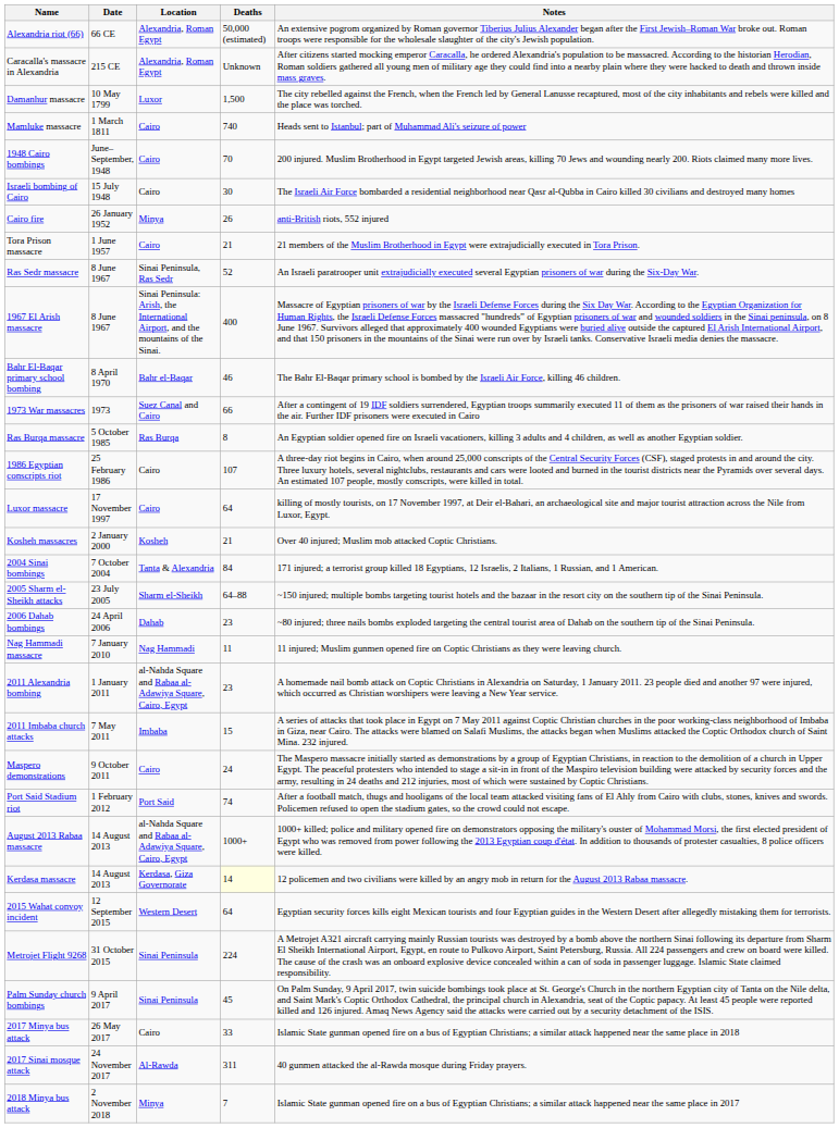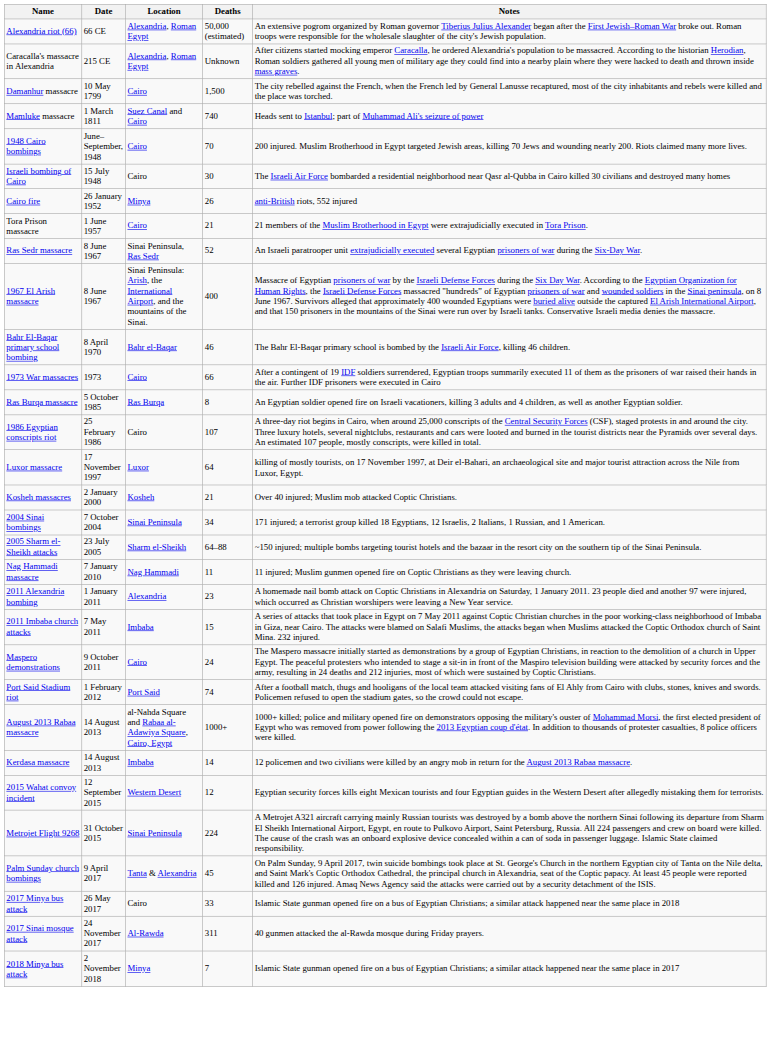 <table class="sortable wikitable" style="font-size:90%;">
 <tr>
 <th style="width:120px;">Name</th>
 <th data-sort-type="date" style="width:65px;">Date</th>
 <th style="width:120px;">Location</th>
 <th data-sort-type="number" style="width:75px;">Deaths</th>
 <th class="unsortable">Notes</th>
 </tr>
 <tr>
 <td><a href='#'>Alexandria riot (66)</a></td>
 <td>66 CE</td>
 <td><a href='#'>Alexandria</a>, <a href='#'>Roman Egypt</a></td>
 <td>50,000 (estimated)</td>
 <td>An extensive pogrom organized by Roman governor <a href='#'>Tiberius Julius Alexander</a> began after the  <a href='#'>First Jewish–Roman War</a> broke out. Roman troops were responsible for the wholesale slaughter of the city's Jewish population.</td>
 </tr>
 <tr>
 <td>Caracalla's massacre in Alexandria</td>
 <td>215 CE</td>
 <td><a href='#'>Alexandria</a>, <a href='#'>Roman Egypt</a></td>
 <td>Unknown</td>
 <td>After citizens started mocking emperor <a href='#'>Caracalla</a>, he ordered Alexandria's population to be massacred. According to the historian <a href='#'>Herodian</a>, Roman soldiers gathered all young men of military age they could find into a nearby plain where they were hacked to death and thrown inside <a href='#'>mass graves</a>.</td>
 </tr>
 <tr>
 <td><a href='#'>Damanhur</a> massacre</td>
 <td>10 May 1799</td>
-<td><a href='#'>Luxor</a></td>
+<td><a href='#'>Cairo</a></td>
 <td>1,500</td>
 <td>The city rebelled against the French, when the French led by General Lanusse recaptured, most of the city inhabitants and rebels were killed and the place was torched.</td>
 </tr>
 <tr>
 <td><a href='#'>Mamluke</a> massacre</td>
 <td>1 March 1811</td>
-<td><a href='#'>Cairo</a></td>
+<td><a href='#'>Suez Canal</a> and <a href='#'>Cairo</a></td>
 <td>740</td>
 <td>Heads sent to <a href='#'>Istanbul</a>; part of <a href='#'>Muhammad Ali's seizure of power</a></td>
 </tr>
 <tr>
 <td><a href='#'>1948 Cairo bombings</a></td>
 <td>June–September, 1948</td>
 <td><a href='#'>Cairo</a></td>
 <td>70</td>
 <td>200 injured. Muslim Brotherhood in Egypt targeted Jewish areas, killing 70 Jews and wounding nearly 200. Riots claimed many more lives.</td>
 </tr>
 <tr>
 <td><a href='#'>Israeli bombing of Cairo</a></td>
 <td>15 July 1948</td>
 <td>Cairo</td>
 <td>30</td>
 <td>The <a href='#'>Israeli Air Force</a> bombarded a residential neighborhood near Qasr al-Qubba in Cairo killed 30 civilians and destroyed many homes</td>
 </tr>
 <tr>
 <td><a href='#'>Cairo fire</a></td>
 <td>26 January 1952</td>
 <td><a href='#'>Minya</a></td>
 <td>26</td>
 <td><a href='#'>anti-British</a> riots, 552 injured</td>
 </tr>
 <tr>
 <td>Tora Prison massacre</td>
 <td>1 June 1957</td>
 <td><a href='#'>Cairo</a></td>
 <td>21</td>
 <td>21 members of the <a href='#'>Muslim Brotherhood in Egypt</a> were extrajudicially executed in <a href='#'>Tora Prison</a>.</td>
 </tr>
 <tr>
 <td><a href='#'>Ras Sedr massacre</a></td>
 <td>8 June 1967</td>
 <td>Sinai Peninsula, <br> <a href='#'>Ras Sedr</a></td>
 <td>52</td>
 <td>An Israeli paratrooper unit <a href='#'>extrajudicially executed</a> several Egyptian <a href='#'>prisoners of war</a> during the <a href='#'>Six-Day War</a>.</td>
 </tr>
 <tr>
 <td><a href='#'>1967 El Arish massacre</a></td>
 <td>8 June 1967</td>
 <td>Sinai Peninsula: <br> <a href='#'>Arish</a>, the <a href='#'>International Airport</a>, and the mountains of the Sinai.</td>
 <td>400</td>
 <td>Massacre of Egyptian <a href='#'>prisoners of war</a> by the <a href='#'>Israeli Defense Forces</a> during the <a href='#'>Six Day War</a>. According to the <a href='#'>Egyptian Organization for Human Rights</a>, the <a href='#'>Israeli Defense Forces</a> massacred "hundreds” of Egyptian <a href='#'>prisoners of war</a> and <a href='#'>wounded soldiers</a> in the <a href='#'>Sinai peninsula</a>, on 8 June 1967. Survivors alleged that approximately 400 wounded Egyptians were <a href='#'>buried alive</a> outside the captured <a href='#'>El Arish International Airport</a>, and that 150 prisoners in the mountains of the Sinai were run over by Israeli tanks. Conservative Israeli media denies the massacre.</td>
 </tr>
 <tr>
 <td><a href='#'>Bahr El-Baqar primary school bombing</a></td>
 <td>8 April 1970</td>
 <td><a href='#'>Bahr el-Baqar</a></td>
 <td>46</td>
 <td>The Bahr El-Baqar primary school is bombed by the <a href='#'>Israeli Air Force</a>, killing 46 children.</td>
 </tr>
 <tr>
 <td><a href='#'>1973 War massacres</a></td>
 <td>1973</td>
-<td><a href='#'>Suez Canal</a> and <a href='#'>Cairo</a></td>
+<td><a href='#'>Cairo</a></td>
 <td>66</td>
 <td>After a contingent of 19 <a href='#'>IDF</a> soldiers surrendered, Egyptian troops summarily executed 11 of them as the prisoners of war raised their hands in the air. Further IDF prisoners were executed in Cairo</td>
 </tr>
 <tr>
 <td><a href='#'>Ras Burqa massacre</a></td>
 <td>5 October 1985</td>
 <td><a href='#'>Ras Burqa</a></td>
 <td>8</td>
 <td>An Egyptian soldier opened fire on Israeli vacationers, killing 3 adults and 4 children, as well as another Egyptian soldier.</td>
 </tr>
 <tr>
 <td><a href='#'>1986 Egyptian conscripts riot</a></td>
 <td>25 February 1986</td>
 <td>Cairo</td>
 <td>107</td>
 <td>A three-day riot begins in Cairo, when around 25,000 conscripts of the <a href='#'>Central Security Forces</a> (CSF), staged protests in and around the city. Three luxury hotels, several nightclubs, restaurants and cars were looted and burned in the tourist districts near the Pyramids over several days. An estimated 107 people, mostly conscripts, were killed in total.</td>
 </tr>
 <tr>
 <td><a href='#'>Luxor massacre</a></td>
 <td>17 November 1997</td>
-<td><a href='#'>Cairo</a></td>
+<td><a href='#'>Luxor</a></td>
 <td>64</td>
 <td>killing of mostly tourists, on 17 November 1997, at Deir el-Bahari, an archaeological site and major tourist attraction across the Nile from Luxor, Egypt.</td>
 </tr>
 <tr>
 <td><a href='#'>Kosheh massacres</a></td>
 <td>2 January 2000</td>
 <td><a href='#'>Kosheh</a></td>
 <td>21</td>
 <td>Over 40 injured; Muslim mob attacked Coptic Christians.</td>
 </tr>
 <tr>
 <td><a href='#'>2004 Sinai bombings</a></td>
 <td>7 October 2004</td>
-<td><a href='#'>Tanta</a> & <a href='#'>Alexandria</a></td>
-<td>84</td>
+<td><a href='#'>Sinai Peninsula</a></td>
+<td>34</td>
 <td>171 injured; a terrorist group killed 18 Egyptians, 12 Israelis, 2 Italians, 1 Russian, and 1 American.</td>
 </tr>
 <tr>
 <td><a href='#'>2005 Sharm el-Sheikh attacks</a></td>
 <td>23 July 2005</td>
 <td><a href='#'>Sharm el-Sheikh</a></td>
 <td>64–88</td>
 <td>~150 injured; multiple bombs targeting tourist hotels and the bazaar in the resort city on the southern tip of the Sinai Peninsula.</td>
-</tr>
-<tr>
-<td><a href='#'>2006 Dahab bombings</a></td>
-<td>24 April 2006</td>
-<td><a href='#'>Dahab</a></td>
-<td>23</td>
-<td>~80 injured; three nails bombs exploded targeting the central tourist area of Dahab on the southern tip of the Sinai Peninsula.</td>
 </tr>
 <tr>
 <td><a href='#'>Nag Hammadi massacre</a></td>
 <td>7 January 2010</td>
 <td><a href='#'>Nag Hammadi</a></td>
 <td>11</td>
 <td>11 injured; Muslim gunmen opened fire on Coptic Christians as they were leaving church.</td>
 </tr>
 <tr>
 <td><a href='#'>2011 Alexandria bombing</a></td>
 <td>1 January 2011</td>
-<td>al-Nahda Square and <a href='#'>Rabaa al-Adawiya Square</a>, <a href='#'>Cairo, Egypt</a></td>
+<td><a href='#'>Alexandria</a></td>
 <td>23</td>
 <td>A homemade nail bomb attack on Coptic Christians in Alexandria on Saturday, 1 January 2011. 23 people died and another 97 were injured, which occurred as Christian worshipers were leaving a New Year service.</td>
 </tr>
 <tr>
 <td><a href='#'>2011 Imbaba church attacks</a></td>
 <td>7 May 2011</td>
 <td><a href='#'>Imbaba</a></td>
 <td>15</td>
 <td>A series of attacks that took place in Egypt on 7 May 2011 against Coptic Christian churches in the poor working-class neighborhood of Imbaba in Giza, near Cairo. The attacks were blamed on Salafi Muslims, the attacks began when Muslims attacked the Coptic Orthodox church of Saint Mina. 232 injured.</td>
 </tr>
 <tr>
 <td><a href='#'>Maspero demonstrations</a></td>
 <td>9 October 2011</td>
 <td><a href='#'>Cairo</a></td>
 <td>24</td>
 <td>The Maspero massacre initially started as demonstrations by a group of Egyptian Christians, in reaction to the demolition of a church in Upper Egypt. The peaceful protesters who intended to stage a sit-in in front of the Maspiro television building were attacked by security forces and the army, resulting in 24 deaths and 212 injuries, most of which were sustained by Coptic Christians.</td>
 </tr>
 <tr>
 <td><a href='#'>Port Said Stadium riot</a></td>
 <td>1 February 2012</td>
 <td><a href='#'>Port Said</a></td>
 <td>74</td>
 <td>After a football match, thugs and hooligans of the local team attacked visiting fans of El Ahly from Cairo with clubs, stones, knives and swords. Policemen refused to open the stadium gates, so the crowd could not escape.</td>
 </tr>
 <tr>
 <td><a href='#'>August 2013 Rabaa massacre</a></td>
 <td>14 August 2013</td>
 <td>al-Nahda Square and <a href='#'>Rabaa al-Adawiya Square</a>, <a href='#'>Cairo, Egypt</a></td>
 <td>1000+</td>
 <td>1000+ killed; police and military opened fire on demonstrators opposing the military's ouster of <a href='#'>Mohammad Morsi</a>, the first elected president of Egypt who was removed from power following the <a href='#'>2013 Egyptian coup d'état</a>. In addition to thousands of protester casualties, 8 police officers were killed.</td>
 </tr>
 <tr>
 <td><a href='#'>Kerdasa massacre</a></td>
 <td>14 August 2013</td>
-<td><a href='#'>Kerdasa</a>, <a href='#'>Giza Governorate</a></td>
-<td style="background: lightyellow;">14</td>
+<td><a href='#'>Imbaba</a></td>
+<td>14</td>
 <td>12 policemen and two civilians were killed by an angry mob in return for the <a href='#'>August 2013 Rabaa massacre</a>.</td>
 </tr>
 <tr>
 <td><a href='#'>2015 Wahat convoy incident</a></td>
 <td>12 September 2015</td>
 <td><a href='#'>Western Desert</a></td>
-<td>64</td>
+<td>12</td>
 <td>Egyptian security forces kills eight Mexican tourists and four Egyptian guides in the Western Desert after allegedly mistaking them for terrorists.</td>
 </tr>
 <tr>
 <td><a href='#'>Metrojet Flight 9268</a></td>
 <td>31 October 2015</td>
 <td><a href='#'>Sinai Peninsula</a></td>
 <td>224</td>
 <td>A Metrojet A321 aircraft carrying mainly Russian tourists was destroyed by a bomb above the northern Sinai following its departure from Sharm El Sheikh International Airport, Egypt, en route to Pulkovo Airport, Saint Petersburg, Russia. All 224 passengers and crew on board were killed. The cause of the crash was an onboard explosive device concealed within a can of soda in passenger luggage. Islamic State claimed responsibility.</td>
 </tr>
 <tr>
 <td><a href='#'>Palm Sunday church bombings</a></td>
 <td>9 April 2017</td>
-<td><a href='#'>Sinai Peninsula</a></td>
+<td><a href='#'>Tanta</a> & <a href='#'>Alexandria</a></td>
 <td>45</td>
 <td>On Palm Sunday, 9 April 2017, twin suicide bombings took place at St. George's Church in the northern Egyptian city of Tanta on the Nile delta, and Saint Mark's Coptic Orthodox Cathedral, the principal church in Alexandria, seat of the Coptic papacy. At least 45 people were reported killed and 126 injured. Amaq News Agency said the attacks were carried out by a security detachment of the ISIS.</td>
 </tr>
 <tr>
 <td><a href='#'>2017 Minya bus attack</a></td>
 <td>26 May 2017</td>
 <td>Cairo</td>
 <td>33</td>
 <td>Islamic State gunman opened fire on a bus of Egyptian Christians; a similar attack happened near the same place in 2018</td>
 </tr>
 <tr>
 <td><a href='#'>2017 Sinai mosque attack</a></td>
 <td>24 November 2017</td>
 <td><a href='#'>Al-Rawda</a></td>
 <td>311</td>
 <td>40 gunmen attacked the al-Rawda mosque during Friday prayers.</td>
 </tr>
 <tr>
 <td><a href='#'>2018 Minya bus attack</a></td>
 <td>2 November 2018</td>
 <td><a href='#'>Minya</a></td>
 <td>7</td>
 <td>Islamic State gunman opened fire on a bus of Egyptian Christians; a similar attack happened near the same place in 2017</td>
 </tr>
 </table>
